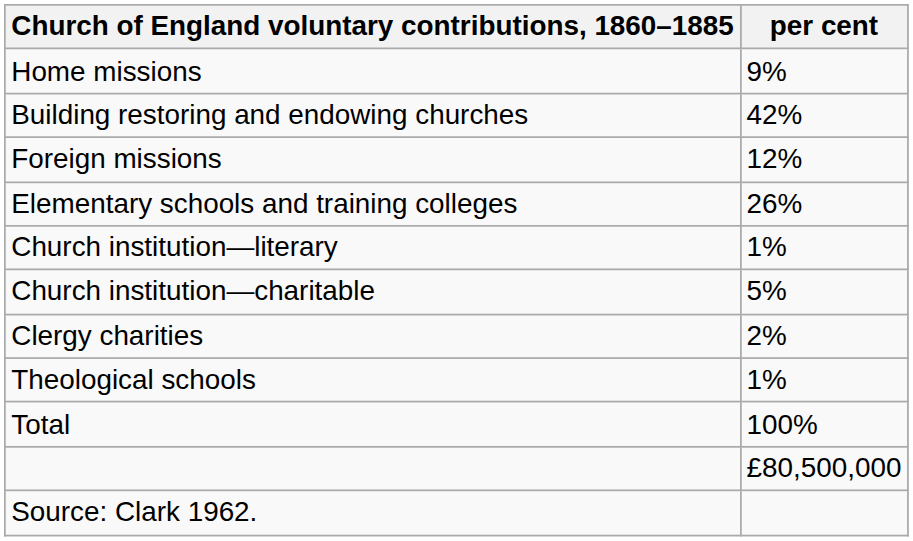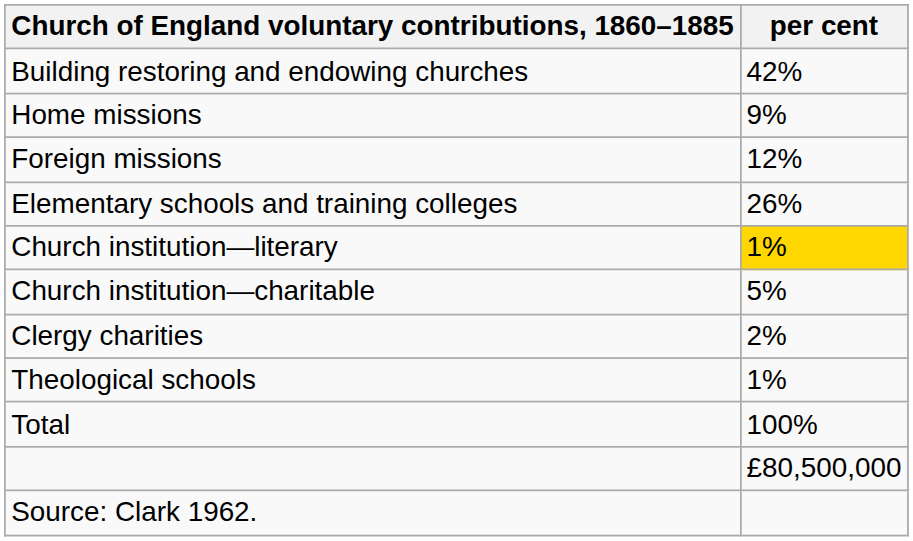 <table class="wikitable">
 <tr>
 <th>Church of England voluntary contributions, 1860–1885</th>
 <th>per cent</th>
 </tr>
 <tr>
+<td>Building restoring and endowing churches</td>
+<td>42%</td>
+</tr>
+<tr>
 <td>Home missions</td>
 <td>9%</td>
-</tr>
-<tr>
-<td>Building restoring and endowing churches</td>
-<td>42%</td>
 </tr>
 <tr>
 <td>Foreign missions</td>
 <td>12%</td>
 </tr>
 <tr>
 <td>Elementary schools and training colleges</td>
 <td>26%</td>
 </tr>
 <tr>
 <td>Church institution—literary</td>
-<td>1%</td>
+<td style="background: gold;">1%</td>
 </tr>
 <tr>
 <td>Church institution—charitable</td>
 <td>5%</td>
 </tr>
 <tr>
 <td>Clergy charities</td>
 <td>2%</td>
 </tr>
 <tr>
 <td>Theological schools</td>
 <td>1%</td>
 </tr>
 <tr>
 <td>Total</td>
 <td>100%</td>
 </tr>
 <tr>
 <td></td>
 <td>£80,500,000</td>
 </tr>
 <tr>
 <td>Source: Clark 1962.</td>
 <td></td>
 </tr>
 </table>
